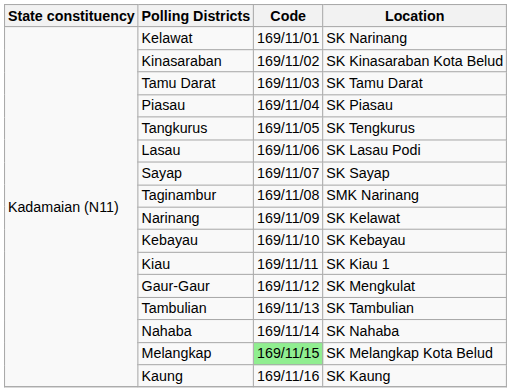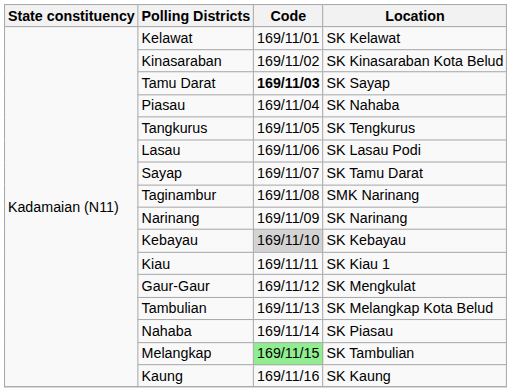 <table class="wikitable sortable mw-collapsible" style="white-space:nowrap;font-size:85%">
 <tr>
 <th>State constituency</th>
 <th>Polling Districts</th>
 <th>Code</th>
 <th>Location</th>
 </tr>
 <tr>
 <td rowspan="16">Kadamaian (N11)</td>
 <td>Kelawat</td>
 <td>169/11/01</td>
-<td>SK Narinang</td>
+<td>SK Kelawat</td>
 </tr>
 <tr>
 <td>Kinasaraban</td>
 <td>169/11/02</td>
 <td>SK Kinasaraban Kota Belud</td>
 </tr>
 <tr>
 <td>Tamu Darat</td>
-<td>169/11/03</td>
-<td>SK Tamu Darat</td>
+<td><strong>169/11/03</strong></td>
+<td>SK Sayap</td>
 </tr>
 <tr>
 <td>Piasau</td>
 <td>169/11/04</td>
-<td>SK Piasau</td>
+<td>SK Nahaba</td>
 </tr>
 <tr>
 <td>Tangkurus</td>
 <td>169/11/05</td>
 <td>SK Tengkurus</td>
 </tr>
 <tr>
 <td>Lasau</td>
 <td>169/11/06</td>
 <td>SK Lasau Podi</td>
 </tr>
 <tr>
 <td>Sayap</td>
 <td>169/11/07</td>
-<td>SK Sayap</td>
+<td>SK Tamu Darat</td>
 </tr>
 <tr>
 <td>Taginambur</td>
 <td>169/11/08</td>
 <td>SMK Narinang</td>
 </tr>
 <tr>
 <td>Narinang</td>
 <td>169/11/09</td>
-<td>SK Kelawat</td>
+<td>SK Narinang</td>
 </tr>
 <tr>
 <td>Kebayau</td>
-<td>169/11/10</td>
+<td style="background: lightgrey;">169/11/10</td>
 <td>SK Kebayau</td>
 </tr>
 <tr>
 <td>Kiau</td>
 <td>169/11/11</td>
 <td>SK Kiau 1</td>
 </tr>
 <tr>
 <td>Gaur-Gaur</td>
 <td>169/11/12</td>
 <td>SK Mengkulat</td>
 </tr>
 <tr>
 <td>Tambulian</td>
 <td>169/11/13</td>
-<td>SK Tambulian</td>
+<td>SK Melangkap Kota Belud</td>
 </tr>
 <tr>
 <td>Nahaba</td>
 <td>169/11/14</td>
-<td>SK Nahaba</td>
+<td>SK Piasau</td>
 </tr>
 <tr>
 <td>Melangkap</td>
 <td style="background: lightgreen;">169/11/15</td>
-<td>SK Melangkap Kota Belud</td>
+<td>SK Tambulian</td>
 </tr>
 <tr>
 <td>Kaung</td>
 <td>169/11/16</td>
 <td>SK Kaung</td>
 </tr>
 <tr>
 </tr>
 </table>
